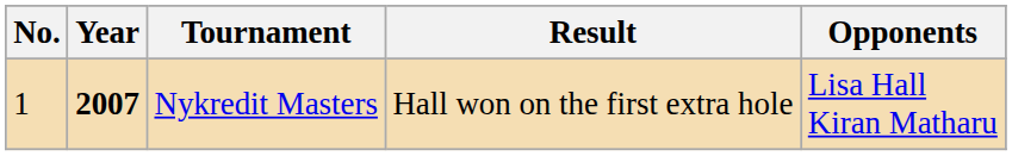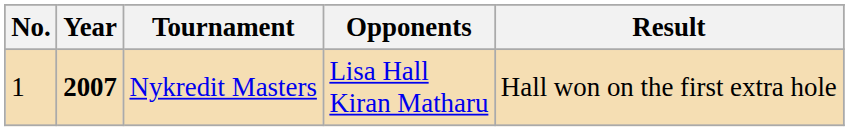 <table class="wikitable" style="font-size:95%;">
 <tr>
 <th>No.</th>
 <th>Year</th>
 <th>Tournament</th>
+<th>Opponents</th>
 <th>Result</th>
-<th>Opponents</th>
 </tr>
 <tr style="background:#F5DEB3;">
 <td>1</td>
 <td><strong>2007</strong></td>
 <td><a href='#'>Nykredit Masters</a></td>
+<td> <a href='#'>Lisa Hall</a><br> <a href='#'>Kiran Matharu</a></td>
 <td>Hall won on the first extra hole</td>
-<td> <a href='#'>Lisa Hall</a><br> <a href='#'>Kiran Matharu</a></td>
 </tr>
 </table>
